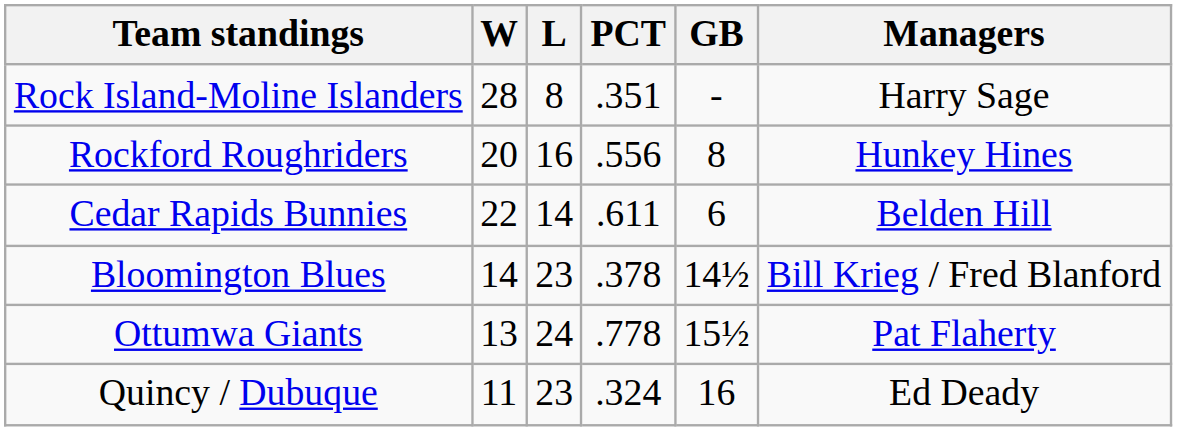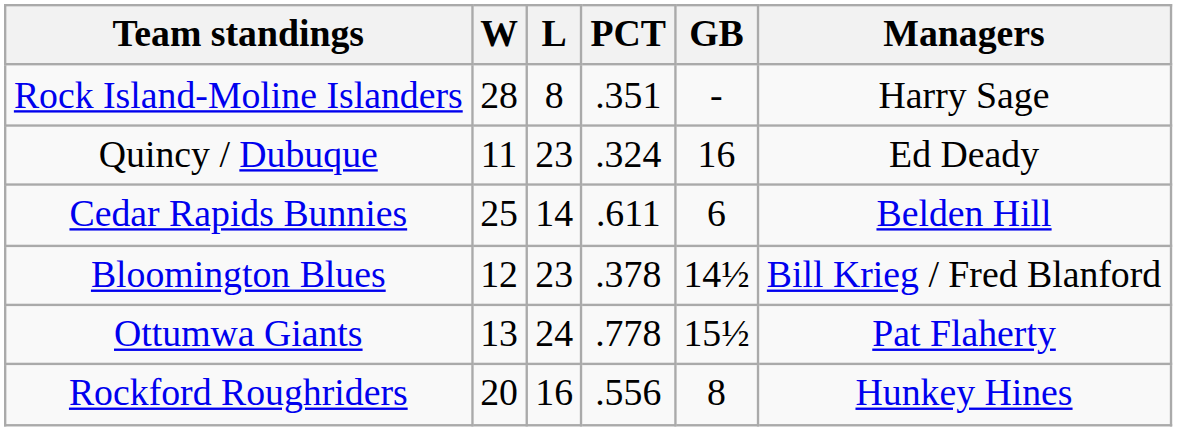 <table class="wikitable" style="text-align:center">
 <tr>
 <th>Team standings</th>
 <th>W</th>
 <th>L</th>
 <th>PCT</th>
 <th>GB</th>
 <th>Managers</th>
 </tr>
 <tr>
 <td><a href='#'>Rock Island-Moline Islanders</a></td>
 <td>28</td>
 <td>8</td>
 <td>.351</td>
 <td>-</td>
 <td>Harry Sage</td>
 </tr>
 <tr>
-<td><a href='#'>Rockford Roughriders</a></td>
-<td>20</td>
+<td>Quincy / <a href='#'>Dubuque</a></td>
+<td>11</td>
+<td>23</td>
+<td>.324</td>
 <td>16</td>
-<td>.556</td>
-<td>8</td>
-<td><a href='#'>Hunkey Hines</a></td>
+<td>Ed Deady</td>
 </tr>
 <tr>
 <td><a href='#'>Cedar Rapids Bunnies</a></td>
-<td>22</td>
+<td>25</td>
 <td>14</td>
 <td>.611</td>
 <td>6</td>
 <td><a href='#'>Belden Hill</a></td>
 </tr>
 <tr>
 <td><a href='#'>Bloomington Blues</a></td>
-<td>14</td>
+<td>12</td>
 <td>23</td>
 <td>.378</td>
 <td>14½</td>
 <td><a href='#'>Bill Krieg</a> / Fred Blanford</td>
 </tr>
 <tr>
 <td><a href='#'>Ottumwa Giants</a></td>
 <td>13</td>
 <td>24</td>
 <td>.778</td>
 <td>15½</td>
 <td><a href='#'>Pat Flaherty</a></td>
 </tr>
 <tr>
-<td>Quincy / <a href='#'>Dubuque</a></td>
-<td>11</td>
-<td>23</td>
-<td>.324</td>
+<td><a href='#'>Rockford Roughriders</a></td>
+<td>20</td>
 <td>16</td>
-<td>Ed Deady</td>
+<td>.556</td>
+<td>8</td>
+<td><a href='#'>Hunkey Hines</a></td>
 </tr>
 </table>
